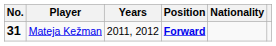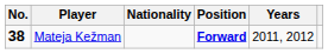 <table class="wikitable" style="font-size:97%; text-align:left;">
 <tr>
 <th>No.</th>
 <th>Player</th>
+<th>Nationality</th>
+<th>Position</th>
 <th>Years</th>
-<th>Position</th>
-<th>Nationality</th>
 <th></th>
 </tr>
 <tr>
-<td><big><strong>31</strong></big></td>
+<td><big><strong>38</strong></big></td>
 <td style="text-align:left;"><a href='#'>Mateja Kežman</a></td>
+<td></td>
+<td><strong><a href='#'>Forward</a></strong></td>
 <td>2011, 2012</td>
-<td><strong><a href='#'>Forward</a></strong></td>
-<td></td>
 <td></td>
 </tr>
 </table>
